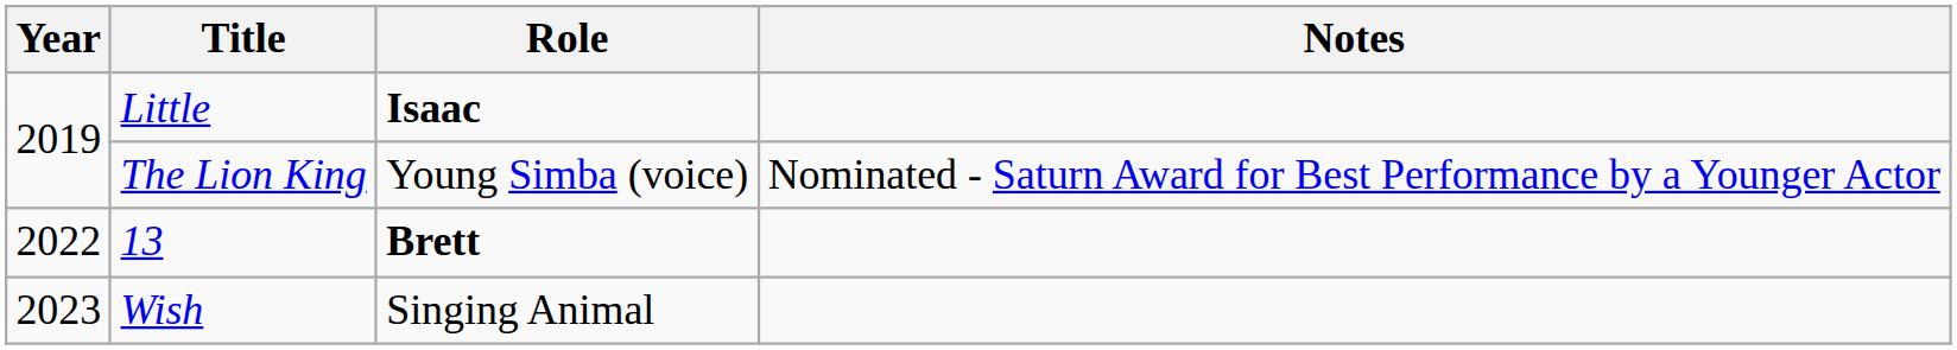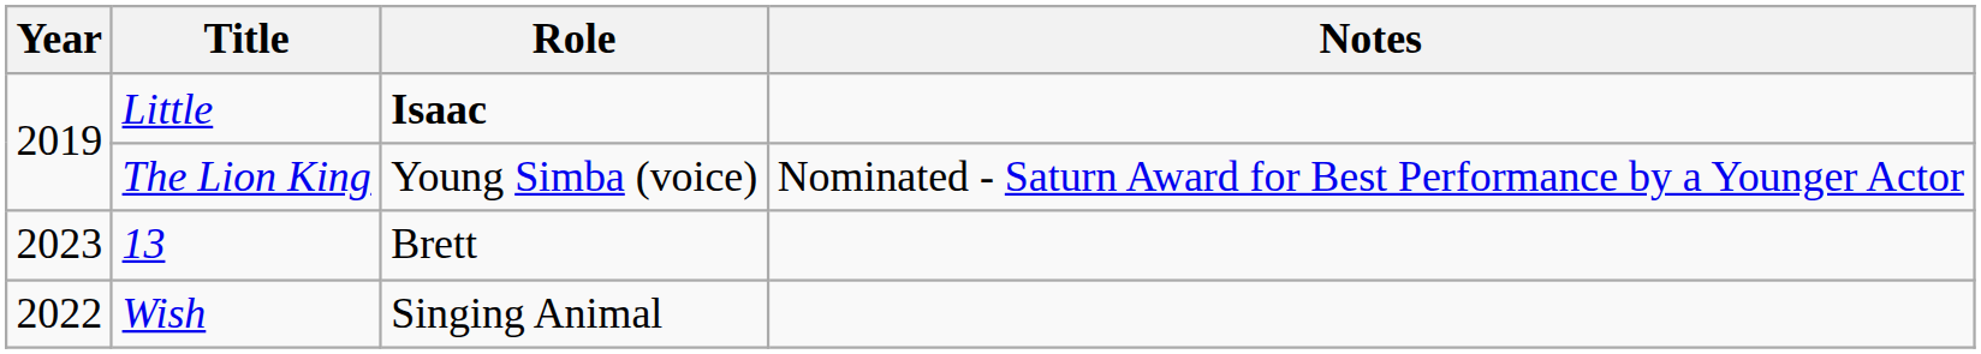 <table class="wikitable">
 <tr>
 <th>Year</th>
 <th>Title</th>
 <th>Role</th>
 <th>Notes</th>
 </tr>
 <tr>
 <td rowspan="2">2019</td>
 <td><em><a href='#'>Little</a></em></td>
 <td><strong>Isaac</strong></td>
 <td></td>
 </tr>
 <tr>
 <td><em><a href='#'>The Lion King</a></em></td>
 <td>Young <a href='#'>Simba</a> (voice)</td>
 <td>Nominated - <a href='#'>Saturn Award for Best Performance by a Younger Actor</a></td>
 </tr>
 <tr>
-<td>2022</td>
+<td>2023</td>
 <td><em><a href='#'>13</a></em></td>
-<td><strong>Brett</strong></td>
+<td>Brett</td>
 <td></td>
 </tr>
 <tr>
-<td>2023</td>
+<td>2022</td>
 <td><em><a href='#'>Wish</a></em></td>
 <td>Singing Animal</td>
 <td></td>
 </tr>
 </table>
